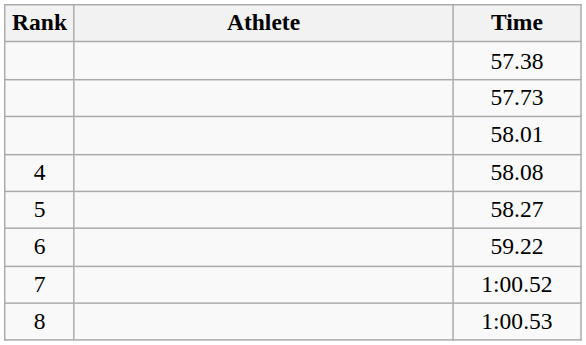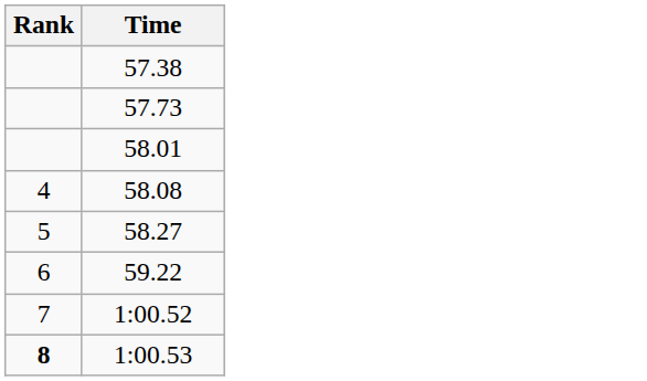 <table class=wikitable style="text-align:center">
 <tr>
 <th width=40>Rank</th>
-<th width=250>Athlete</th>
 <th width=80>Time</th>
 </tr>
 <tr>
 <td></td>
-<td align=left></td>
 <td>57.38</td>
 </tr>
 <tr>
 <td></td>
-<td align=left></td>
 <td>57.73</td>
 </tr>
 <tr>
 <td></td>
-<td align=left></td>
 <td>58.01</td>
 </tr>
 <tr>
 <td>4</td>
-<td align=left></td>
 <td>58.08</td>
 </tr>
 <tr>
 <td>5</td>
-<td align=left></td>
 <td>58.27</td>
 </tr>
 <tr>
 <td>6</td>
-<td align=left></td>
 <td>59.22</td>
 </tr>
 <tr>
 <td>7</td>
-<td align=left></td>
 <td>1:00.52</td>
 </tr>
 <tr>
-<td>8</td>
-<td align=left></td>
+<td><strong>8</strong></td>
 <td>1:00.53</td>
 </tr>
 </table>
